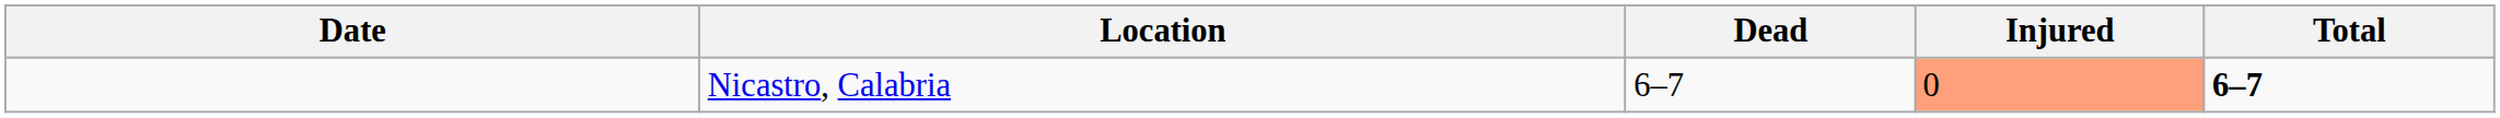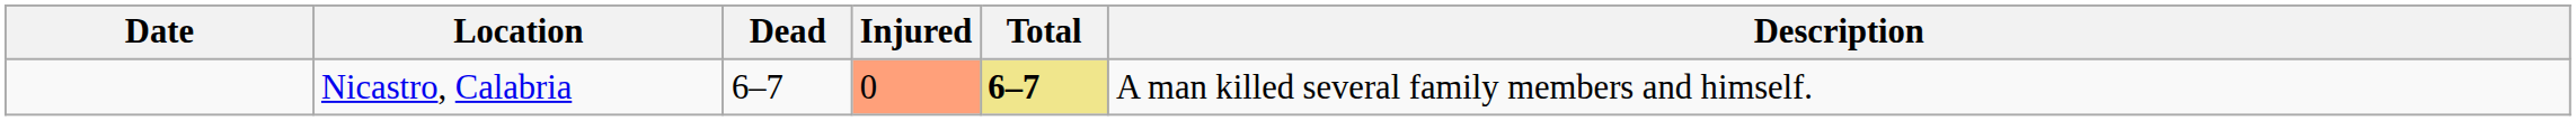 <table class="wikitable sortable mw-datatable">
 <tr>
 <th width=12%>Date</th>
 <th width=16%>Location</th>
 <th width=5%>Dead</th>
 <th width=5%>Injured</th>
 <th width=5%>Total</th>
+<th width=60%>Description</th>
 </tr>
 <tr>
 <td></td>
 <td><a href='#'>Nicastro</a>, <a href='#'>Calabria</a></td>
 <td>6–7</td>
 <td style="background: lightsalmon;">0</td>
-<td><strong>6–7</strong></td>
+<td style="background: khaki;"><strong>6–7</strong></td>
+<td>A man killed several family members and himself.</td>
 </tr>
 </table>
